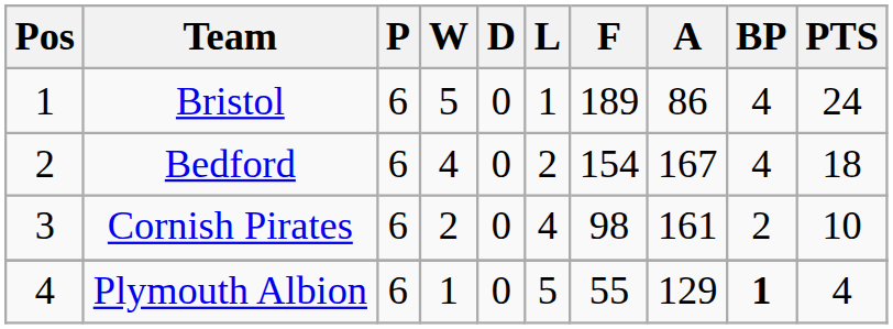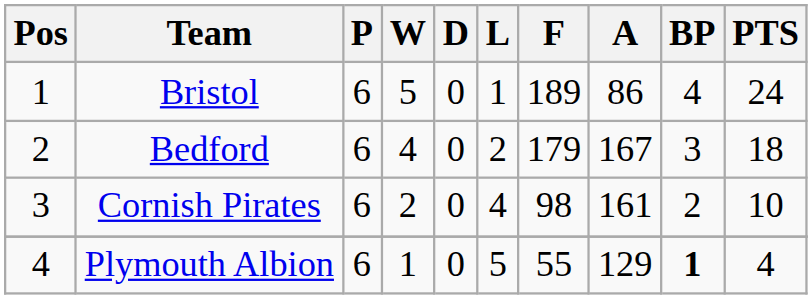 <table class="wikitable" style="text-align:center;">
 <tr>
 <th>Pos</th>
 <th>Team</th>
 <th>P</th>
 <th>W</th>
 <th>D</th>
 <th>L</th>
 <th>F</th>
 <th>A</th>
 <th>BP</th>
 <th>PTS</th>
 </tr>
 <tr>
 <td>1</td>
 <td><a href='#'>Bristol</a></td>
 <td>6</td>
 <td>5</td>
 <td>0</td>
 <td>1</td>
 <td>189</td>
 <td>86</td>
 <td>4</td>
 <td>24</td>
 </tr>
 <tr>
 <td>2</td>
 <td><a href='#'>Bedford</a></td>
 <td>6</td>
 <td>4</td>
 <td>0</td>
 <td>2</td>
-<td>154</td>
+<td>179</td>
 <td>167</td>
-<td>4</td>
+<td>3</td>
 <td>18</td>
 </tr>
 <tr>
 <td>3</td>
 <td><a href='#'>Cornish Pirates</a></td>
 <td>6</td>
 <td>2</td>
 <td>0</td>
 <td>4</td>
 <td>98</td>
 <td>161</td>
 <td>2</td>
 <td>10</td>
 </tr>
 <tr>
 </tr>
 <tr>
 <td>4</td>
 <td><a href='#'>Plymouth Albion</a></td>
 <td>6</td>
 <td>1</td>
 <td>0</td>
 <td>5</td>
 <td>55</td>
 <td>129</td>
 <td><strong>1</strong></td>
 <td>4</td>
 </tr>
 </table>
